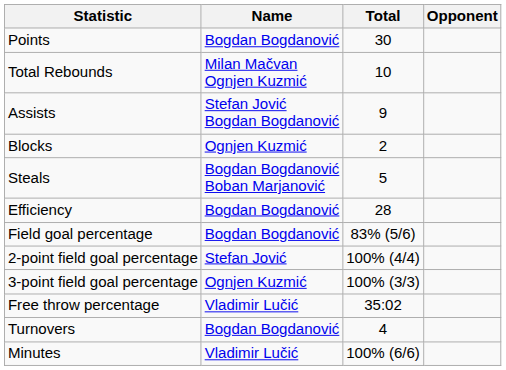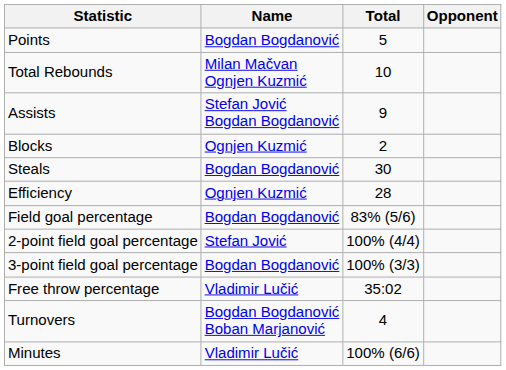 <table class=wikitable>
 <tr>
 <th>Statistic</th>
 <th>Name</th>
 <th>Total</th>
 <th>Opponent</th>
 </tr>
 <tr>
 <td>Points</td>
 <td><a href='#'>Bogdan Bogdanović</a></td>
-<td align=center>30</td>
+<td align=center>5</td>
 <td></td>
 </tr>
 <tr>
 <td>Total Rebounds</td>
 <td><a href='#'>Milan Mačvan</a><br><a href='#'>Ognjen Kuzmić</a></td>
 <td align=center>10</td>
 <td><br></td>
 </tr>
 <tr>
 <td>Assists</td>
 <td><a href='#'>Stefan Jović</a><br><a href='#'>Bogdan Bogdanović</a></td>
 <td align=center>9</td>
 <td><br></td>
 </tr>
 <tr>
 <td>Blocks</td>
 <td><a href='#'>Ognjen Kuzmić</a></td>
 <td align=center>2</td>
 <td></td>
 </tr>
 <tr>
 <td>Steals</td>
-<td><a href='#'>Bogdan Bogdanović</a><br><a href='#'>Boban Marjanović</a></td>
-<td align=center>5</td>
+<td><a href='#'>Bogdan Bogdanović</a></td>
+<td align=center>30</td>
 <td></td>
 </tr>
 <tr>
 <td>Efficiency</td>
-<td><a href='#'>Bogdan Bogdanović</a></td>
+<td><a href='#'>Ognjen Kuzmić</a></td>
 <td align=center>28</td>
 <td></td>
 </tr>
 <tr>
 <td>Field goal percentage</td>
 <td><a href='#'>Bogdan Bogdanović</a></td>
 <td align=center>83% (5/6)</td>
 <td></td>
 </tr>
 <tr>
 <td>2-point field goal percentage</td>
 <td><a href='#'>Stefan Jović</a></td>
 <td align=center>100% (4/4)</td>
 <td></td>
 </tr>
 <tr>
 <td>3-point field goal percentage</td>
-<td><a href='#'>Ognjen Kuzmić</a></td>
+<td><a href='#'>Bogdan Bogdanović</a></td>
 <td align=center>100% (3/3)</td>
 <td></td>
 </tr>
 <tr>
 <td>Free throw percentage</td>
 <td><a href='#'>Vladimir Lučić</a></td>
 <td align=center>35:02</td>
 <td><br></td>
 </tr>
 <tr>
 <td>Turnovers</td>
-<td><a href='#'>Bogdan Bogdanović</a></td>
+<td><a href='#'>Bogdan Bogdanović</a><br><a href='#'>Boban Marjanović</a></td>
 <td align=center>4</td>
 <td><br></td>
 </tr>
 <tr>
 <td>Minutes</td>
 <td><a href='#'>Vladimir Lučić</a></td>
 <td align=center>100% (6/6)</td>
 <td></td>
 </tr>
 </table>
